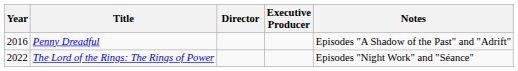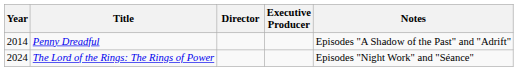 <table class="wikitable">
 <tr>
 <th>Year</th>
 <th>Title</th>
 <th width=65>Director</th>
 <th width=65>Executive<br>Producer</th>
 <th>Notes</th>
 </tr>
 <tr>
-<td>2016</td>
+<td>2014</td>
 <td><em><a href='#'>Penny Dreadful</a></em></td>
 <td></td>
 <td></td>
 <td>Episodes "A Shadow of the Past" and "Adrift"</td>
 </tr>
 <tr>
-<td>2022</td>
+<td>2024</td>
 <td><em><a href='#'>The Lord of the Rings: The Rings of Power</a></em></td>
 <td></td>
 <td></td>
 <td>Episodes "Night Work" and "Séance"</td>
 </tr>
 </table>
